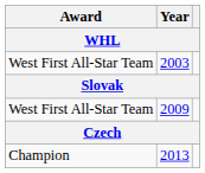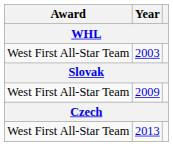 <table class="wikitable">
 <tr>
 <th>Award</th>
 <th>Year</th>
 <th></th>
 </tr>
 <tr>
 <th colspan="3"><a href='#'>WHL</a></th>
 </tr>
 <tr>
 <td>West First All-Star Team</td>
 <td><a href='#'>2003</a></td>
 <td></td>
 </tr>
 <tr>
 <th colspan="3"><a href='#'>Slovak</a></th>
 </tr>
 <tr>
 <td>West First All-Star Team</td>
 <td><a href='#'>2009</a></td>
 <td></td>
 </tr>
 <tr>
 <th colspan="3"><a href='#'>Czech</a></th>
 </tr>
 <tr>
-<td>Champion</td>
+<td>West First All-Star Team</td>
 <td><a href='#'>2013</a></td>
 <td></td>
 </tr>
 </table>
